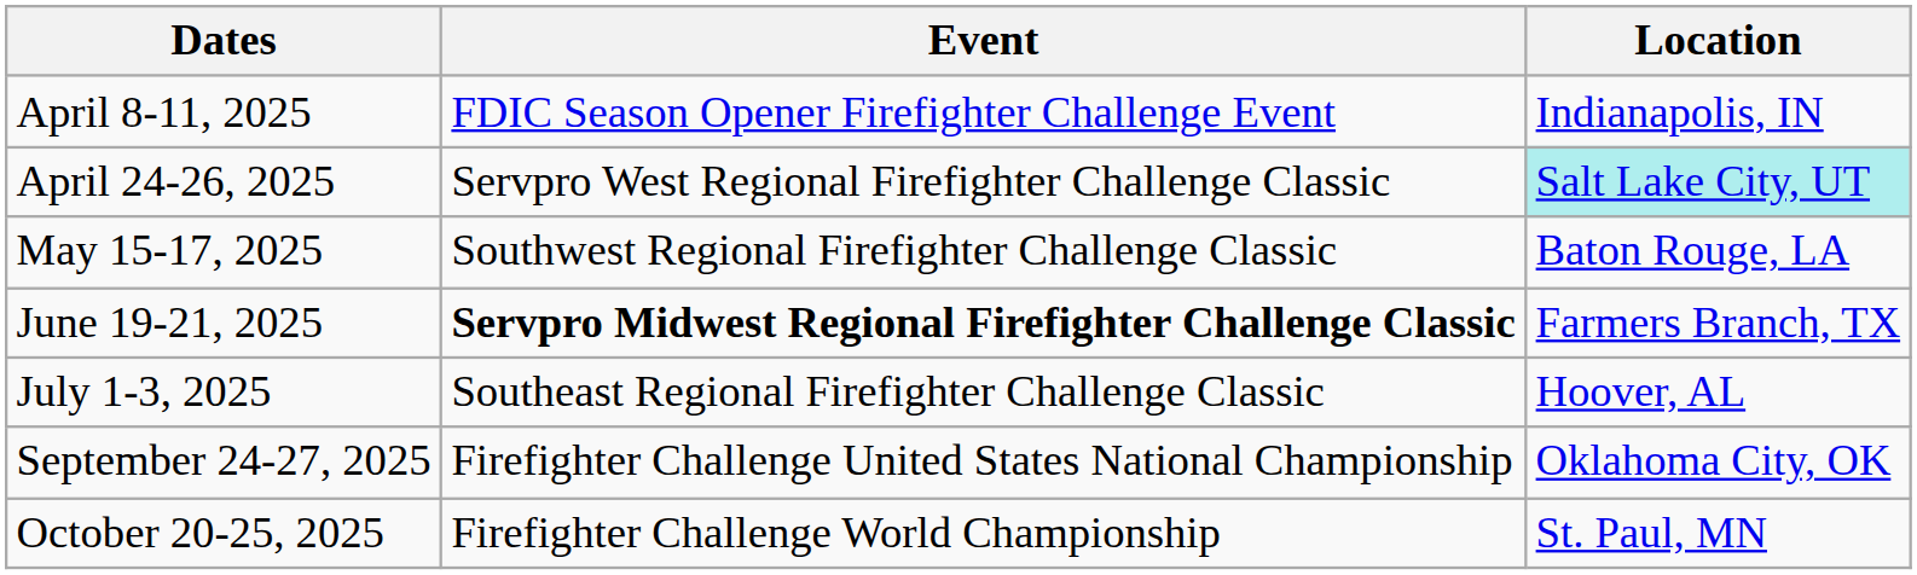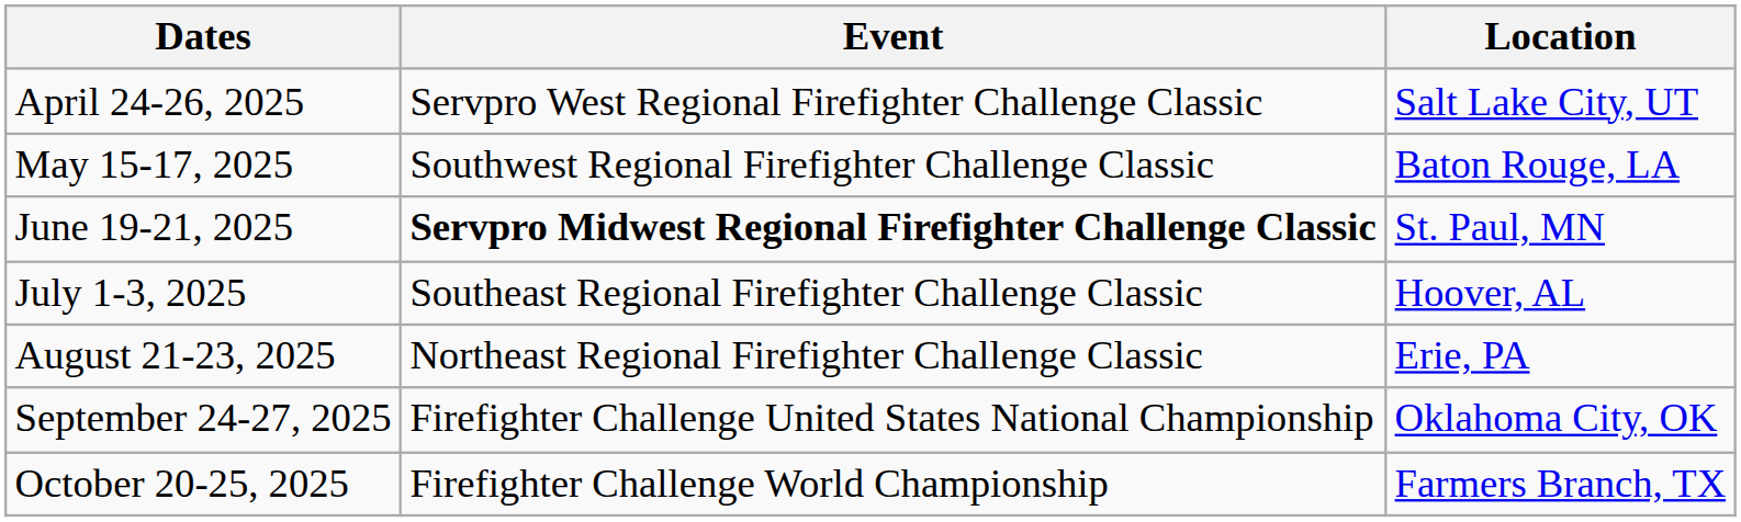 <table class="wikitable">
 <tr>
 <th>Dates</th>
 <th>Event</th>
 <th>Location</th>
 </tr>
 <tr>
-<td>April 8-11, 2025</td>
-<td><a href='#'>FDIC Season Opener Firefighter Challenge Event</a></td>
-<td><a href='#'>Indianapolis, IN</a></td>
-</tr>
-<tr>
 <td>April 24-26, 2025</td>
 <td>Servpro West Regional Firefighter Challenge Classic</td>
-<td style="background: paleturquoise;"><a href='#'>Salt Lake City, UT</a></td>
+<td><a href='#'>Salt Lake City, UT</a></td>
 </tr>
 <tr>
 <td>May 15-17, 2025</td>
 <td>Southwest Regional Firefighter Challenge Classic</td>
 <td><a href='#'>Baton Rouge, LA</a></td>
 </tr>
 <tr>
 <td>June 19-21, 2025</td>
 <td><strong>Servpro Midwest Regional Firefighter Challenge Classic</strong></td>
-<td><a href='#'>Farmers Branch, TX</a></td>
+<td><a href='#'>St. Paul, MN</a></td>
 </tr>
 <tr>
 <td>July 1-3, 2025</td>
 <td>Southeast Regional Firefighter Challenge Classic</td>
 <td><a href='#'>Hoover, AL</a></td>
+</tr>
+<tr>
+<td>August 21-23, 2025</td>
+<td>Northeast Regional Firefighter Challenge Classic</td>
+<td><a href='#'>Erie, PA</a></td>
 </tr>
 <tr>
 <td>September 24-27, 2025</td>
 <td>Firefighter Challenge United States National Championship</td>
 <td><a href='#'>Oklahoma City, OK</a></td>
 </tr>
 <tr>
 <td>October 20-25, 2025</td>
 <td>Firefighter Challenge World Championship</td>
-<td><a href='#'>St. Paul, MN</a></td>
+<td><a href='#'>Farmers Branch, TX</a></td>
 </tr>
 </table>
